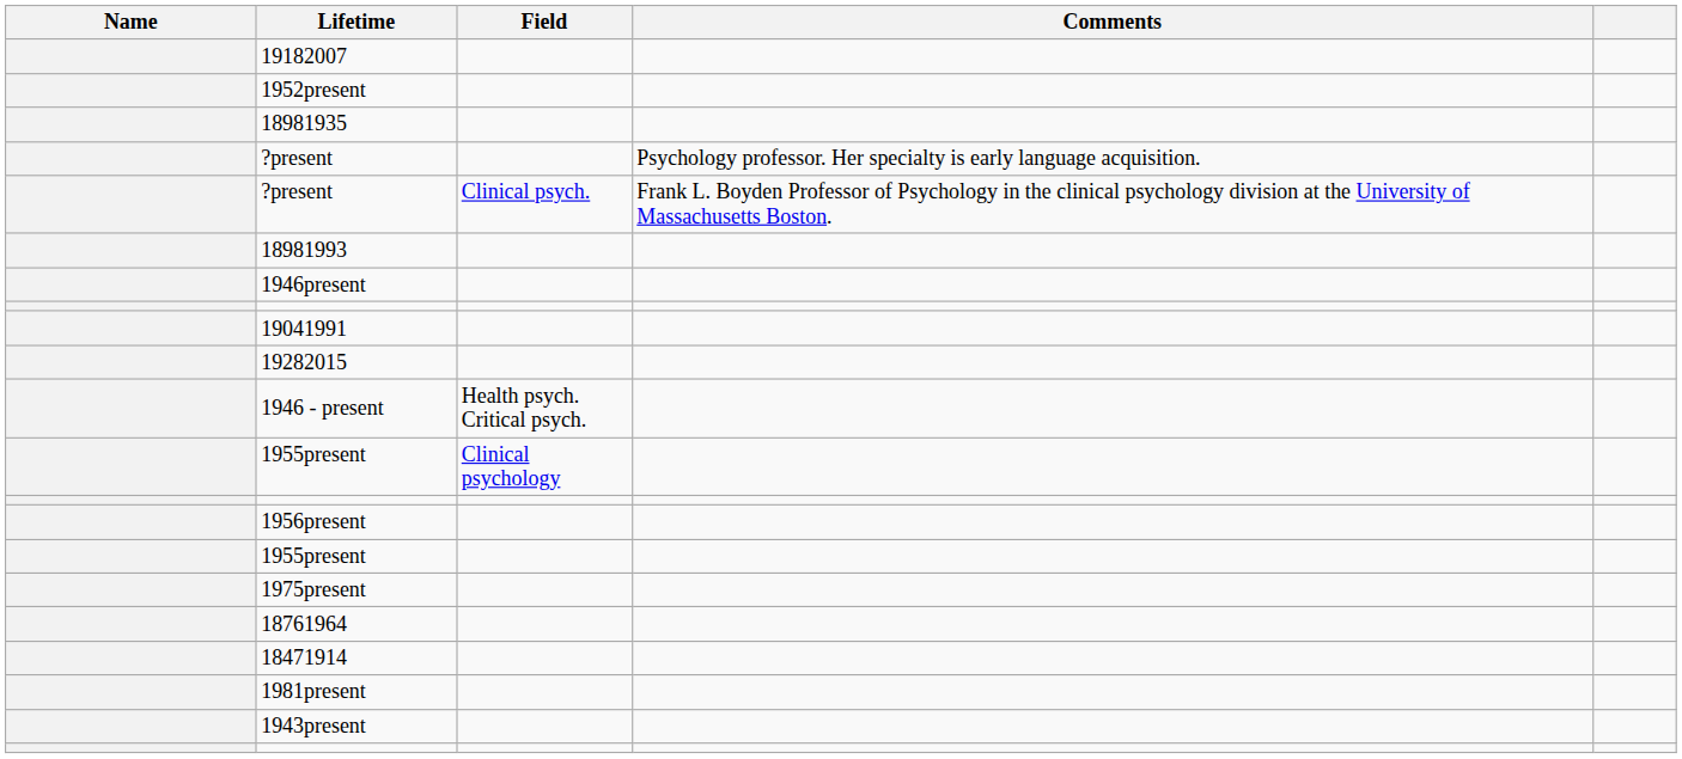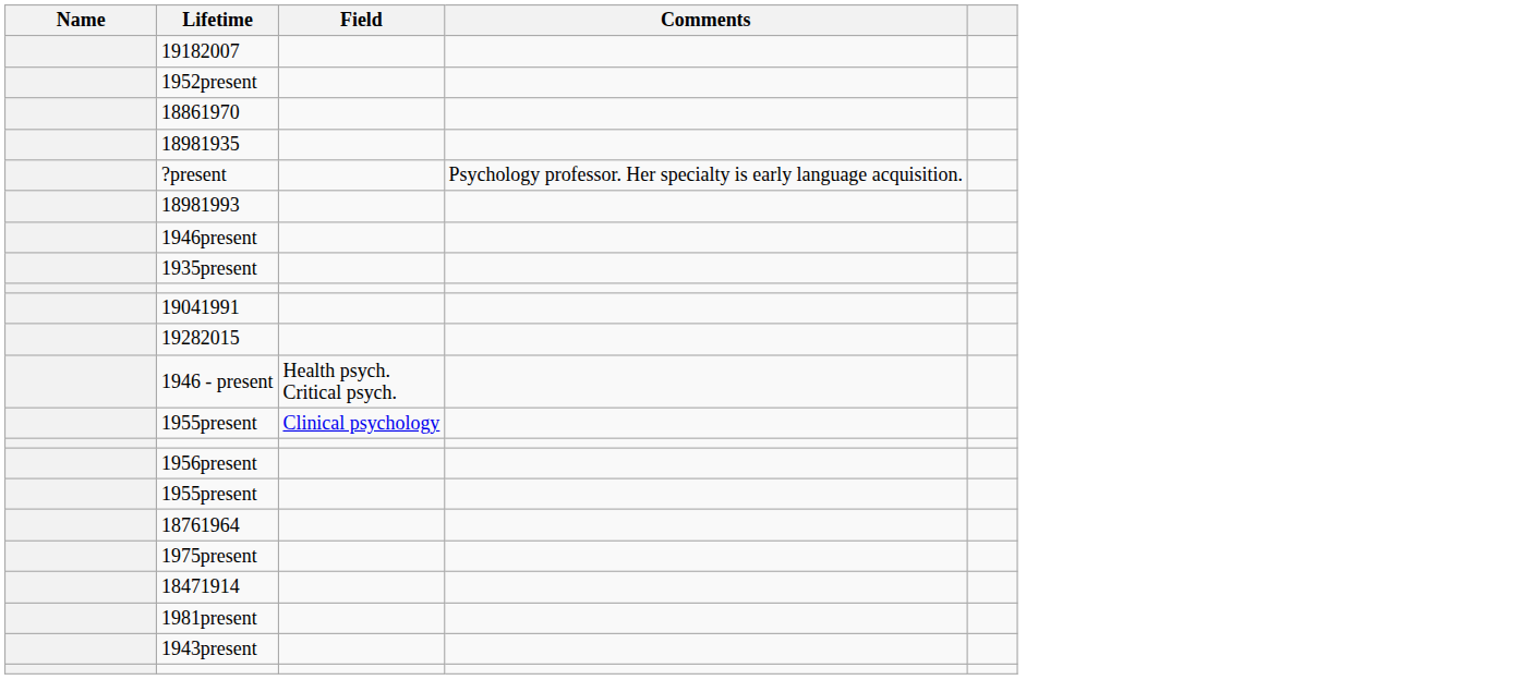 <table class="sortable wikitable plainrowheaders">
 <tr>
 <th width="15%" scope="col">Name</th>
 <th width="12%" scope="col">Lifetime</th>
 <th>Field</th>
 <th>Comments</th>
 <th class="unsortable" width="5%" scope="col"></th>
 </tr>
 <tr style="vertical-align: top;">
 <th scope="row"></th>
 <td>19182007</td>
 <td></td>
 <td></td>
 <td align="center"></td>
 </tr>
 <tr style="vertical-align: top;">
 <th scope="row"></th>
 <td>1952present</td>
 <td></td>
 <td></td>
 <td align="center"></td>
 </tr>
 <tr style="vertical-align: top;">
 <th scope="row"></th>
+<td>18861970</td>
+<td></td>
+<td></td>
+<td align="center"></td>
+</tr>
+<tr style="vertical-align: top;">
+<th scope="row"></th>
 <td>18981935</td>
 <td></td>
 <td></td>
 <td align="center"></td>
 </tr>
 <tr style="vertical-align: top;">
 <th scope="row"></th>
 <td>?present</td>
 <td></td>
 <td>Psychology professor. Her specialty is early language acquisition.</td>
 <td align="center"></td>
 </tr>
 <tr style="vertical-align: top;">
 <th scope="row"></th>
-<td>?present</td>
-<td><a href='#'>Clinical psych.</a></td>
-<td>Frank L. Boyden Professor of Psychology in the clinical psychology division at the <a href='#'>University of Massachusetts Boston</a>.</td>
-<td align="center"></td>
-</tr>
-<tr style="vertical-align: top;">
-<th scope="row"></th>
 <td>18981993</td>
 <td></td>
 <td></td>
 <td align="center"></td>
 </tr>
 <tr style="vertical-align: top;">
 <th scope="row"></th>
 <td>1946present</td>
+<td></td>
+<td></td>
+<td align="center"></td>
+</tr>
+<tr style="vertical-align: top;">
+<th scope="row"></th>
+<td>1935present</td>
 <td></td>
 <td></td>
 <td align="center"></td>
 </tr>
 <tr style="vertical-align: top;">
 <th scope="row"></th>
 <td></td>
 <td></td>
 <td></td>
 <td align="center"></td>
 </tr>
 <tr style="vertical-align: top;">
 <th scope="row"></th>
 <td>19041991</td>
 <td></td>
 <td></td>
 <td align="center"></td>
 </tr>
 <tr style="vertical-align: top;">
 <th scope="row"></th>
 <td>19282015</td>
 <td></td>
 <td></td>
 <td align="center"></td>
 </tr>
 <tr>
 <th></th>
 <td>1946 - present</td>
 <td>Health psych.<br>Critical psych.</td>
 <td></td>
 <td></td>
 </tr>
 <tr style="vertical-align: top;">
 <th scope="row"></th>
 <td>1955present</td>
 <td><a href='#'>Clinical psychology</a></td>
 <td></td>
 <td align="center"></td>
 </tr>
 <tr style="vertical-align: top;">
 <th scope="row"></th>
 <td></td>
 <td></td>
 <td></td>
 <td align="center"></td>
 </tr>
 <tr style="vertical-align: top;">
 <th scope="row"></th>
 <td>1956present</td>
 <td></td>
 <td></td>
 <td align="center"></td>
 </tr>
 <tr style="vertical-align: top;">
 <th scope="row"></th>
 <td>1955present</td>
 <td></td>
 <td></td>
 <td align="center"></td>
 </tr>
 <tr style="vertical-align: top;">
 <th scope="row"></th>
-<td>1975present</td>
+<td>18761964</td>
 <td></td>
 <td></td>
 <td align="center"></td>
 </tr>
 <tr style="vertical-align: top;">
 <th scope="row"></th>
-<td>18761964</td>
+<td>1975present</td>
 <td></td>
 <td></td>
 <td align="center"></td>
 </tr>
 <tr style="vertical-align: top;">
 <th scope="row"></th>
 <td>18471914</td>
 <td></td>
 <td></td>
 <td align="center"></td>
 </tr>
 <tr style="vertical-align: top;">
 <th scope="row"></th>
 <td>1981present</td>
 <td></td>
 <td></td>
 <td align="center"></td>
 </tr>
 <tr style="vertical-align: top;">
 <th scope="row"></th>
 <td>1943present</td>
 <td></td>
 <td></td>
 <td align="center"></td>
 </tr>
 <tr style="vertical-align: top;">
 <th scope="row"></th>
 <td></td>
 <td></td>
 <td></td>
 <td align="center"></td>
 </tr>
 </table>
